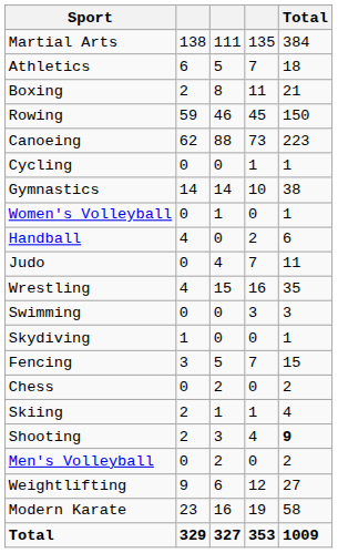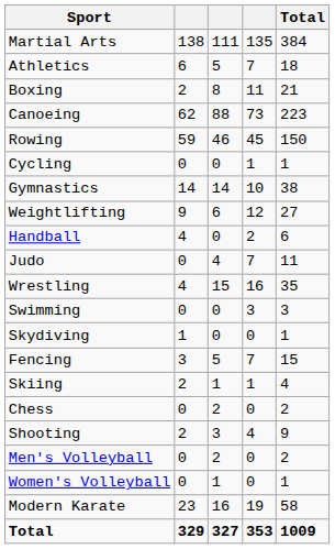 <table class="wikitable">
 <tr>
 <th>Sport</th>
 <th></th>
 <th></th>
 <th></th>
 <th>Total</th>
 </tr>
 <tr>
 <td> Martial Arts</td>
 <td>138</td>
 <td>111</td>
 <td>135</td>
 <td>384</td>
 </tr>
 <tr>
 <td> Athletics</td>
 <td>6</td>
 <td>5</td>
 <td>7</td>
 <td>18</td>
 </tr>
 <tr>
 <td> Boxing</td>
 <td>2</td>
 <td>8</td>
 <td>11</td>
 <td>21</td>
 </tr>
 <tr>
+<td> Canoeing</td>
+<td>62</td>
+<td>88</td>
+<td>73</td>
+<td>223</td>
+</tr>
+<tr>
 <td> Rowing</td>
 <td>59</td>
 <td>46</td>
 <td>45</td>
 <td>150</td>
-</tr>
-<tr>
-<td> Canoeing</td>
-<td>62</td>
-<td>88</td>
-<td>73</td>
-<td>223</td>
 </tr>
 <tr>
 <td> Cycling</td>
 <td>0</td>
 <td>0</td>
 <td>1</td>
 <td>1</td>
 </tr>
 <tr>
 <td> Gymnastics</td>
 <td>14</td>
 <td>14</td>
 <td>10</td>
 <td>38</td>
 </tr>
 <tr>
-<td> <a href='#'>Women's Volleyball</a></td>
-<td>0</td>
-<td>1</td>
-<td>0</td>
-<td>1</td>
+<td> Weightlifting</td>
+<td>9</td>
+<td>6</td>
+<td>12</td>
+<td>27</td>
 </tr>
 <tr>
 <td> <a href='#'>Handball</a></td>
 <td>4</td>
 <td>0</td>
 <td>2</td>
 <td>6</td>
 </tr>
 <tr>
 <td> Judo</td>
 <td>0</td>
 <td>4</td>
 <td>7</td>
 <td>11</td>
 </tr>
 <tr>
 <td> Wrestling</td>
 <td>4</td>
 <td>15</td>
 <td>16</td>
 <td>35</td>
 </tr>
 <tr>
 <td> Swimming</td>
 <td>0</td>
 <td>0</td>
 <td>3</td>
 <td>3</td>
 </tr>
 <tr>
 <td> Skydiving</td>
 <td>1</td>
 <td>0</td>
 <td>0</td>
 <td>1</td>
 </tr>
 <tr>
 <td> Fencing</td>
 <td>3</td>
 <td>5</td>
 <td>7</td>
 <td>15</td>
 </tr>
 <tr>
+<td> Skiing</td>
+<td>2</td>
+<td>1</td>
+<td>1</td>
+<td>4</td>
+</tr>
+<tr>
 <td> Chess</td>
 <td>0</td>
 <td>2</td>
 <td>0</td>
 <td>2</td>
 </tr>
 <tr>
-<td> Skiing</td>
-<td>2</td>
-<td>1</td>
-<td>1</td>
-<td>4</td>
-</tr>
-<tr>
 <td> Shooting</td>
 <td>2</td>
 <td>3</td>
 <td>4</td>
-<td><strong>9</strong></td>
+<td>9</td>
 </tr>
 <tr>
 <td> <a href='#'>Men's Volleyball</a></td>
 <td>0</td>
 <td>2</td>
 <td>0</td>
 <td>2</td>
 </tr>
 <tr>
-<td> Weightlifting</td>
-<td>9</td>
-<td>6</td>
-<td>12</td>
-<td>27</td>
+<td> <a href='#'>Women's Volleyball</a></td>
+<td>0</td>
+<td>1</td>
+<td>0</td>
+<td>1</td>
 </tr>
 <tr>
 <td> Modern Karate</td>
 <td>23</td>
 <td>16</td>
 <td>19</td>
 <td>58</td>
 </tr>
 <tr>
 <td><strong>Total</strong></td>
 <td><strong>329</strong></td>
 <td><strong>327</strong></td>
 <td><strong>353</strong></td>
 <td><strong>1009</strong></td>
 </tr>
 </table>
